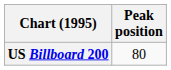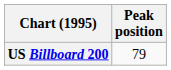 <table class="wikitable sortable plainrowheaders" style="text-align:center">
 <tr>
 <th scope="col">Chart (1995)</th>
 <th scope="col">Peak<br> position</th>
 </tr>
 <tr>
 <th scope="row">US <a href='#'><em>Billboard</em> 200</a></th>
-<td>80</td>
+<td>79</td>
 </tr>
 </table>
